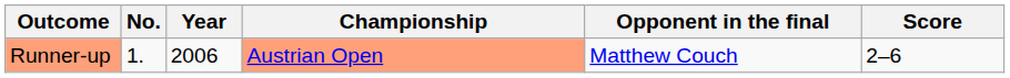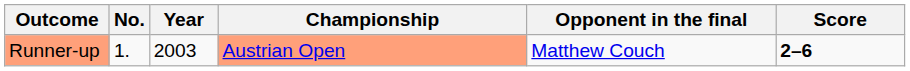 <table class="sortable wikitable">
 <tr>
 <th width="80">Outcome</th>
 <th width="20">No.</th>
 <th width="50">Year</th>
 <th width="250">Championship</th>
 <th width="200">Opponent in the final</th>
 <th width="100">Score</th>
 </tr>
 <tr>
 <td style="background:#ffa07a;">Runner-up</td>
 <td>1.</td>
-<td>2006</td>
+<td>2003</td>
 <td style="background: lightsalmon;"><a href='#'>Austrian Open</a></td>
 <td> <a href='#'>Matthew Couch</a></td>
-<td>2–6</td>
+<td><strong>2–6</strong></td>
 </tr>
 </table>
